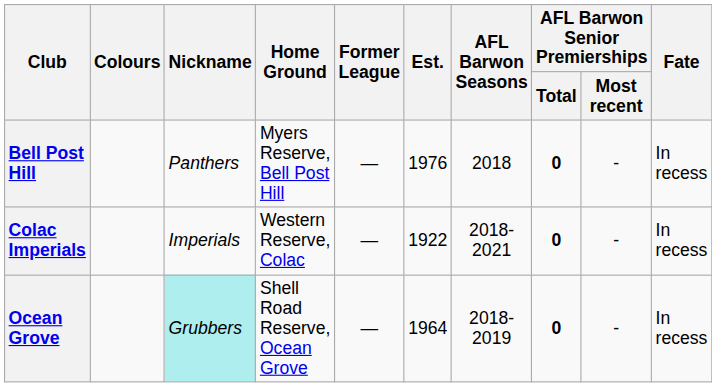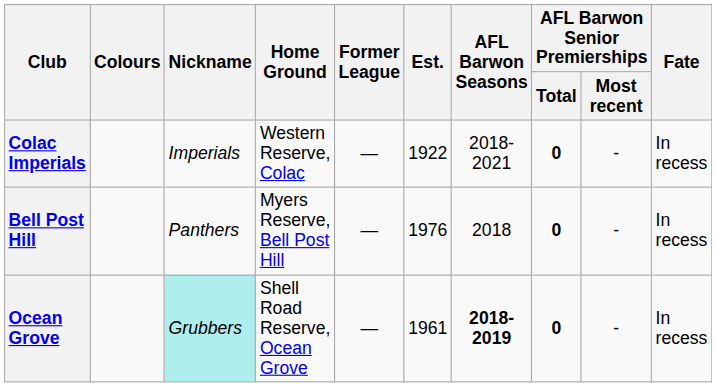 <table class="wikitable sortable" style="width:100%; text-align:left;">
 <tr>
 <th rowspan="2">Club</th>
 <th rowspan="2" class="unsortable">Colours</th>
 <th rowspan="2">Nickname</th>
 <th rowspan="2">Home Ground</th>
 <th rowspan="2">Former League</th>
 <th rowspan="2">Est.</th>
 <th rowspan="2">AFL Barwon Seasons</th>
 <th colspan="2">AFL Barwon Senior Premierships</th>
 <th rowspan="2">Fate</th>
 </tr>
 <tr>
 <th>Total</th>
 <th>Most recent</th>
 </tr>
 <tr>
+<th style="text-align:left"><a href='#'>Colac Imperials</a></th>
+<td style="text-align:center;"></td>
+<td><em>Imperials</em></td>
+<td>Western Reserve, <a href='#'>Colac</a></td>
+<td style="text-align:center;">—</td>
+<td style="text-align:center;">1922</td>
+<td style="text-align:center;">2018-2021</td>
+<td style="text-align:center;"><strong>0</strong></td>
+<td style="text-align:center;">-</td>
+<td>In recess</td>
+</tr>
+<tr>
 <th style="text-align:left"><a href='#'>Bell Post Hill</a></th>
 <td style="text-align:center;"></td>
 <td><em>Panthers</em></td>
 <td>Myers Reserve, <a href='#'>Bell Post Hill</a></td>
 <td style="text-align:center;">—</td>
 <td style="text-align:center;">1976</td>
 <td style="text-align:center;">2018</td>
 <td style="text-align:center;"><strong>0</strong></td>
 <td style="text-align:center;">-</td>
 <td>In recess</td>
 </tr>
 <tr>
-<th style="text-align:left"><a href='#'>Colac Imperials</a></th>
-<td style="text-align:center;"></td>
-<td><em>Imperials</em></td>
-<td>Western Reserve, <a href='#'>Colac</a></td>
-<td style="text-align:center;">—</td>
-<td style="text-align:center;">1922</td>
-<td style="text-align:center;">2018-2021</td>
-<td style="text-align:center;"><strong>0</strong></td>
-<td style="text-align:center;">-</td>
-<td>In recess</td>
-</tr>
-<tr>
 <th style="text-align:left"><a href='#'>Ocean Grove</a></th>
 <td style="text-align:center;"></td>
 <td style="background: paleturquoise;"><em>Grubbers</em></td>
 <td>Shell Road Reserve, <a href='#'>Ocean Grove</a></td>
 <td style="text-align:center;">—</td>
-<td style="text-align:center;">1964</td>
-<td style="text-align:center;">2018-2019</td>
+<td style="text-align:center;">1961</td>
+<td style="text-align:center;"><strong>2018-2019</strong></td>
 <td style="text-align:center;"><strong>0</strong></td>
 <td style="text-align:center;">-</td>
 <td>In recess</td>
 </tr>
 </table>
